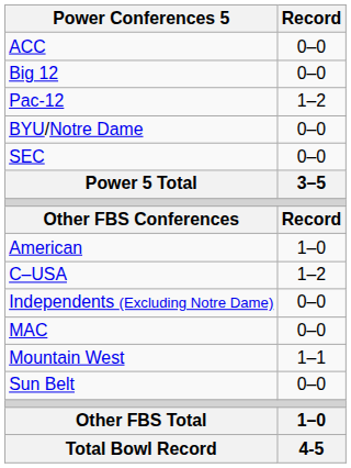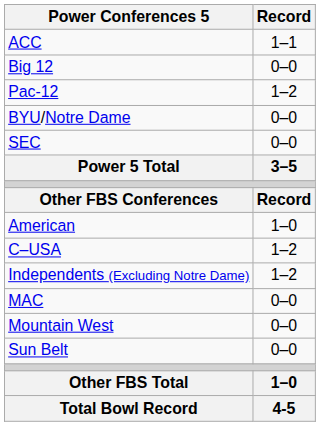 <table class="wikitable">
 <tr>
 <th>Power Conferences 5</th>
 <th>Record</th>
 </tr>
 <tr>
 <td><a href='#'>ACC</a></td>
-<td align=center>0–0</td>
+<td align=center>1–1</td>
 </tr>
 <tr>
 <td><a href='#'>Big 12</a></td>
 <td align=center>0–0</td>
 </tr>
 <tr>
 <td><a href='#'>Pac-12</a></td>
 <td align=center>1–2</td>
 </tr>
 <tr>
 <td><a href='#'>BYU</a>/<a href='#'>Notre Dame</a></td>
 <td align=center>0–0</td>
 </tr>
 <tr>
 <td><a href='#'>SEC</a></td>
 <td align=center>0–0</td>
 </tr>
 <tr>
 <th>Power 5 Total</th>
 <th>3–5</th>
 </tr>
 <tr>
 <th colspan="2" style="background:lightgrey;"></th>
 </tr>
 <tr>
 <th>Other FBS Conferences</th>
 <th>Record</th>
 </tr>
 <tr>
 <td><a href='#'>American</a></td>
 <td align=center>1–0</td>
 </tr>
 <tr>
 <td><a href='#'>C–USA</a></td>
 <td align=center>1–2</td>
 </tr>
 <tr>
 <td><a href='#'>Independents <small>(Excluding Notre Dame)</small></a></td>
-<td align=center>0–0</td>
+<td align=center>1–2</td>
 </tr>
 <tr>
 <td><a href='#'>MAC</a></td>
 <td align=center>0–0</td>
 </tr>
 <tr>
 <td><a href='#'>Mountain West</a></td>
-<td align=center>1–1</td>
+<td align=center>0–0</td>
 </tr>
 <tr>
 <td><a href='#'>Sun Belt</a></td>
 <td align=center>0–0</td>
 </tr>
 <tr>
 <th colspan="2" style="background:lightgrey;"></th>
 </tr>
 <tr>
 <th>Other FBS Total</th>
 <th>1–0</th>
 </tr>
 <tr>
 <th>Total Bowl Record</th>
 <th>4-5</th>
 </tr>
 </table>
